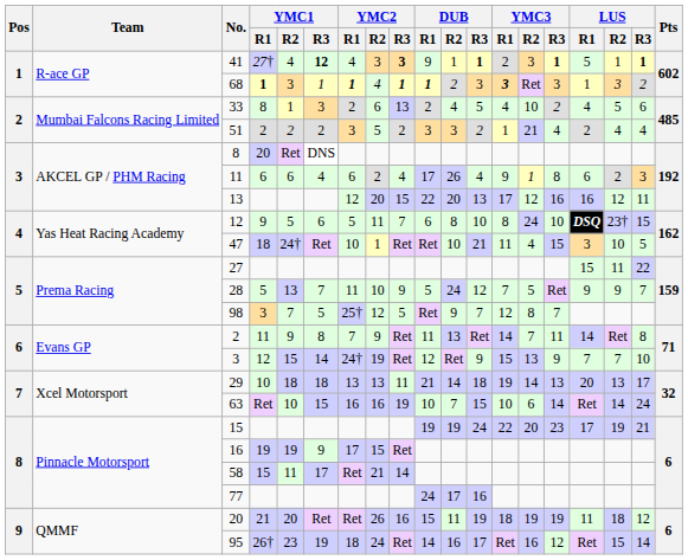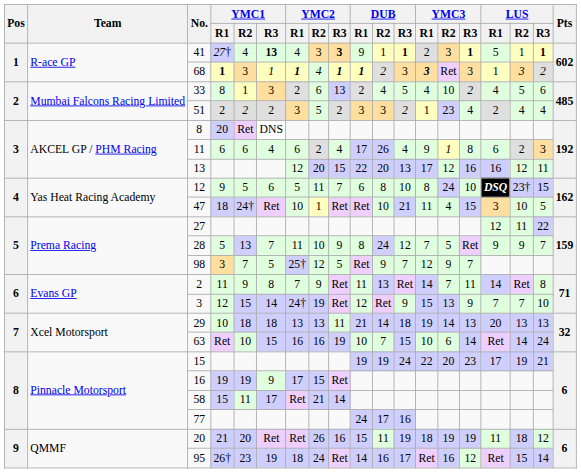 <table class="wikitable" style="font-size:85%; text-align:center">
 <tr>
 <th rowspan=2>Pos</th>
 <th rowspan=2>Team</th>
 <th rowspan=2>No.</th>
 <th colspan=3><a href='#'>YMC1</a><br></th>
 <th colspan=3><a href='#'>YMC2</a><br></th>
 <th colspan=3><a href='#'>DUB</a><br></th>
 <th colspan=3><a href='#'>YMC3</a><br></th>
 <th colspan=3><a href='#'>LUS</a><br></th>
 <th rowspan=2>Pts</th>
 </tr>
 <tr>
 <th>R1</th>
 <th>R2</th>
 <th>R3</th>
 <th>R1</th>
 <th>R2</th>
 <th>R3</th>
 <th>R1</th>
 <th>R2</th>
 <th>R3</th>
 <th>R1</th>
 <th>R2</th>
 <th>R3</th>
 <th>R1</th>
 <th>R2</th>
 <th>R3</th>
 </tr>
 <tr>
 <th rowspan=2>1</th>
 <td rowspan=2 style="text-align:left"> <a href='#'>R-ace GP</a></td>
 <td>41</td>
 <td style="background:#CFCFFF"><em>27</em>†</td>
 <td style="background:#DFFFDF">4</td>
-<td style="background:#DFFFDF"><strong>12</strong></td>
+<td style="background:#DFFFDF"><strong>13</strong></td>
 <td style="background:#DFFFDF">4</td>
 <td style="background:#FFDF9F">3</td>
 <td style="background:#FFDF9F"><strong>3</strong></td>
 <td style="background:#DFFFDF">9</td>
 <td style="background:#FFFFBF">1</td>
 <td style="background:#FFFFBF"><strong>1</strong></td>
 <td style="background:#DFDFDF">2</td>
 <td style="background:#FFDF9F">3</td>
 <td style="background:#FFFFBF"><strong>1</strong></td>
 <td style="background:#DFFFDF">5</td>
 <td style="background:#FFFFBF">1</td>
 <td style="background:#FFFFBF"><strong>1</strong></td>
 <th rowspan=2>602</th>
 </tr>
 <tr>
 <td>68</td>
 <td style="background:#FFFFBF"><strong>1</strong></td>
 <td style="background:#FFDF9F">3</td>
 <td style="background:#FFFFBF"><em>1</em></td>
 <td style="background:#FFFFBF"><strong><em>1</em></strong></td>
 <td style="background:#DFFFDF"><em>4</em></td>
 <td style="background:#FFFFBF"><strong><em>1</em></strong></td>
 <td style="background:#FFFFBF"><strong><em>1</em></strong></td>
 <td style="background:#DFDFDF"><em>2</em></td>
 <td style="background:#FFDF9F">3</td>
 <td style="background:#FFDF9F"><strong><em>3</em></strong></td>
 <td style="background:#EFCFFF">Ret</td>
 <td style="background:#FFDF9F">3</td>
 <td style="background:#FFFFBF">1</td>
 <td style="background:#FFDF9F"><em>3</em></td>
 <td style="background:#DFDFDF"><em>2</em></td>
 </tr>
 <tr>
 <th rowspan=2>2</th>
 <td rowspan=2 style="text-align:left"> <a href='#'>Mumbai Falcons Racing Limited</a></td>
 <td>33</td>
 <td style="background:#DFFFDF">8</td>
 <td style="background:#FFFFBF">1</td>
 <td style="background:#FFDF9F">3</td>
 <td style="background:#DFDFDF">2</td>
 <td style="background:#DFFFDF">6</td>
 <td style="background:#CFCFFF">13</td>
 <td style="background:#DFDFDF">2</td>
 <td style="background:#DFFFDF">4</td>
 <td style="background:#DFFFDF">5</td>
 <td style="background:#DFFFDF">4</td>
 <td style="background:#DFFFDF">10</td>
 <td style="background:#DFDFDF"><em>2</em></td>
 <td style="background:#DFFFDF">4</td>
 <td style="background:#DFFFDF">5</td>
 <td style="background:#DFFFDF">6</td>
 <th rowspan=2>485</th>
 </tr>
 <tr>
 <td>51</td>
 <td style="background:#DFDFDF">2</td>
 <td style="background:#DFDFDF"><em>2</em></td>
 <td style="background:#DFDFDF">2</td>
 <td style="background:#FFDF9F">3</td>
 <td style="background:#DFFFDF">5</td>
 <td style="background:#DFDFDF">2</td>
 <td style="background:#FFDF9F">3</td>
 <td style="background:#FFDF9F">3</td>
 <td style="background:#DFDFDF"><em>2</em></td>
 <td style="background:#FFFFBF">1</td>
-<td style="background:#CFCFFF">21</td>
+<td style="background:#CFCFFF">23</td>
 <td style="background:#DFFFDF">4</td>
 <td style="background:#DFDFDF">2</td>
 <td style="background:#DFFFDF">4</td>
 <td style="background:#DFFFDF">4</td>
 </tr>
 <tr>
 <th rowspan=3>3</th>
 <td rowspan=3 style="text-align:left"> AKCEL GP / <a href='#'>PHM Racing</a></td>
 <td>8</td>
 <td style="background:#CFCFFF">20</td>
 <td style="background:#EFCFFF">Ret</td>
 <td style="background:#FFFFFF">DNS</td>
 <td></td>
 <td></td>
 <td></td>
 <td></td>
 <td></td>
 <td></td>
 <td></td>
 <td></td>
 <td></td>
 <td></td>
 <td></td>
 <td></td>
 <th rowspan=3>192</th>
 </tr>
 <tr>
 <td>11</td>
 <td style="background:#DFFFDF">6</td>
 <td style="background:#DFFFDF">6</td>
 <td style="background:#DFFFDF">4</td>
 <td style="background:#DFFFDF">6</td>
 <td style="background:#DFDFDF">2</td>
 <td style="background:#DFFFDF">4</td>
 <td style="background:#CFCFFF">17</td>
 <td style="background:#CFCFFF">26</td>
 <td style="background:#DFFFDF">4</td>
 <td style="background:#DFFFDF">9</td>
 <td style="background:#FFFFBF"><em>1</em></td>
 <td style="background:#DFFFDF">8</td>
 <td style="background:#DFFFDF">6</td>
 <td style="background:#DFDFDF">2</td>
 <td style="background:#FFDF9F">3</td>
 </tr>
 <tr>
 <td>13</td>
 <td></td>
 <td></td>
 <td></td>
 <td style="background:#DFFFDF">12</td>
 <td style="background:#CFCFFF">20</td>
 <td style="background:#CFCFFF">15</td>
 <td style="background:#CFCFFF">22</td>
 <td style="background:#CFCFFF">20</td>
 <td style="background:#CFCFFF">13</td>
 <td style="background:#CFCFFF">17</td>
 <td style="background:#DFFFDF">12</td>
 <td style="background:#CFCFFF">16</td>
 <td style="background:#CFCFFF">16</td>
 <td style="background:#DFFFDF">12</td>
 <td style="background:#DFFFDF">11</td>
 </tr>
 <tr>
 <th rowspan=2>4</th>
 <td rowspan=2 style="text-align:left"> Yas Heat Racing Academy</td>
 <td>12</td>
 <td style="background:#DFFFDF">9</td>
 <td style="background:#DFFFDF">5</td>
 <td style="background:#DFFFDF">6</td>
 <td style="background:#DFFFDF">5</td>
 <td style="background:#DFFFDF">11</td>
 <td style="background:#DFFFDF">7</td>
 <td style="background:#DFFFDF">6</td>
 <td style="background:#DFFFDF">8</td>
 <td style="background:#DFFFDF">10</td>
 <td style="background:#DFFFDF">8</td>
 <td style="background:#CFCFFF">24</td>
 <td style="background:#DFFFDF">10</td>
 <td style="background:#000000;color:white"><strong><em>DSQ</em></strong></td>
 <td style="background:#CFCFFF">23†</td>
 <td style="background:#CFCFFF">15</td>
 <th rowspan=2>162</th>
 </tr>
 <tr>
 <td>47</td>
 <td style="background:#CFCFFF">18</td>
 <td style="background:#CFCFFF">24†</td>
 <td style="background:#EFCFFF">Ret</td>
 <td style="background:#DFFFDF">10</td>
 <td style="background:#FFFFBF">1</td>
 <td style="background:#EFCFFF">Ret</td>
 <td style="background:#EFCFFF">Ret</td>
 <td style="background:#DFFFDF">10</td>
 <td style="background:#CFCFFF">21</td>
 <td style="background:#DFFFDF">11</td>
 <td style="background:#DFFFDF">4</td>
 <td style="background:#CFCFFF">15</td>
 <td style="background:#FFDF9F">3</td>
 <td style="background:#DFFFDF">10</td>
 <td style="background:#DFFFDF">5</td>
 </tr>
 <tr>
 <th rowspan=3>5</th>
 <td rowspan=3 style="text-align:left"> <a href='#'>Prema Racing</a></td>
 <td>27</td>
 <td></td>
 <td></td>
 <td></td>
 <td></td>
 <td></td>
 <td></td>
 <td></td>
 <td></td>
 <td></td>
 <td></td>
 <td></td>
 <td></td>
-<td style="background:#DFFFDF">15</td>
+<td style="background:#DFFFDF">12</td>
 <td style="background:#DFFFDF">11</td>
 <td style="background:#CFCFFF">22</td>
 <th rowspan=3>159</th>
 </tr>
 <tr>
 <td>28</td>
 <td style="background:#DFFFDF">5</td>
 <td style="background:#CFCFFF">13</td>
 <td style="background:#DFFFDF">7</td>
 <td style="background:#DFFFDF">11</td>
 <td style="background:#DFFFDF">10</td>
 <td style="background:#DFFFDF">9</td>
-<td style="background:#DFFFDF">5</td>
+<td style="background:#DFFFDF">8</td>
 <td style="background:#CFCFFF">24</td>
 <td style="background:#DFFFDF">12</td>
 <td style="background:#DFFFDF">7</td>
 <td style="background:#DFFFDF">5</td>
 <td style="background:#EFCFFF">Ret</td>
 <td style="background:#DFFFDF">9</td>
 <td style="background:#DFFFDF">9</td>
 <td style="background:#DFFFDF">7</td>
 </tr>
 <tr>
 <td>98</td>
 <td style="background:#FFDF9F">3</td>
 <td style="background:#DFFFDF">7</td>
 <td style="background:#DFFFDF">5</td>
 <td style="background:#CFCFFF">25†</td>
 <td style="background:#DFFFDF">12</td>
 <td style="background:#DFFFDF">5</td>
 <td style="background:#EFCFFF">Ret</td>
 <td style="background:#DFFFDF">9</td>
 <td style="background:#DFFFDF">7</td>
 <td style="background:#DFFFDF">12</td>
-<td style="background:#DFFFDF">8</td>
+<td style="background:#DFFFDF">9</td>
 <td style="background:#DFFFDF">7</td>
 <td></td>
 <td></td>
 <td></td>
 </tr>
 <tr>
 <th rowspan=2>6</th>
 <td rowspan=2 style="text-align:left"> <a href='#'>Evans GP</a></td>
 <td>2</td>
 <td style="background:#DFFFDF">11</td>
 <td style="background:#DFFFDF">9</td>
 <td style="background:#DFFFDF">8</td>
 <td style="background:#DFFFDF">7</td>
 <td style="background:#DFFFDF">9</td>
 <td style="background:#EFCFFF">Ret</td>
 <td style="background:#DFFFDF">11</td>
 <td style="background:#CFCFFF">13</td>
 <td style="background:#EFCFFF">Ret</td>
 <td style="background:#CFCFFF">14</td>
 <td style="background:#DFFFDF">7</td>
 <td style="background:#DFFFDF">11</td>
 <td style="background:#CFCFFF">14</td>
 <td style="background:#EFCFFF">Ret</td>
 <td style="background:#DFFFDF">8</td>
 <th rowspan=2>71</th>
 </tr>
 <tr>
 <td>3</td>
 <td style="background:#DFFFDF">12</td>
 <td style="background:#CFCFFF">15</td>
 <td style="background:#CFCFFF">14</td>
 <td style="background:#CFCFFF">24†</td>
 <td style="background:#CFCFFF">19</td>
 <td style="background:#EFCFFF">Ret</td>
 <td style="background:#DFFFDF">12</td>
 <td style="background:#EFCFFF">Ret</td>
 <td style="background:#DFFFDF">9</td>
 <td style="background:#CFCFFF">15</td>
 <td style="background:#CFCFFF">13</td>
 <td style="background:#DFFFDF">9</td>
 <td style="background:#DFFFDF">7</td>
 <td style="background:#DFFFDF">7</td>
 <td style="background:#DFFFDF">10</td>
 </tr>
 <tr>
 <th rowspan=2>7</th>
 <td rowspan=2 style="text-align:left"> Xcel Motorsport</td>
 <td>29</td>
 <td style="background:#DFFFDF">10</td>
 <td style="background:#CFCFFF">18</td>
 <td style="background:#CFCFFF">18</td>
 <td style="background:#CFCFFF">13</td>
 <td style="background:#CFCFFF">13</td>
 <td style="background:#DFFFDF">11</td>
 <td style="background:#CFCFFF">21</td>
 <td style="background:#CFCFFF">14</td>
 <td style="background:#CFCFFF">18</td>
 <td style="background:#CFCFFF">19</td>
 <td style="background:#CFCFFF">14</td>
 <td style="background:#CFCFFF">13</td>
 <td style="background:#CFCFFF">20</td>
 <td style="background:#CFCFFF">13</td>
-<td style="background:#CFCFFF">17</td>
+<td style="background:#CFCFFF">13</td>
 <th rowspan=2>32</th>
 </tr>
 <tr>
 <td>63</td>
 <td style="background:#EFCFFF">Ret</td>
 <td style="background:#DFFFDF">10</td>
 <td style="background:#CFCFFF">15</td>
 <td style="background:#CFCFFF">16</td>
 <td style="background:#CFCFFF">16</td>
 <td style="background:#CFCFFF">19</td>
 <td style="background:#DFFFDF">10</td>
 <td style="background:#DFFFDF">7</td>
 <td style="background:#CFCFFF">15</td>
 <td style="background:#DFFFDF">10</td>
 <td style="background:#DFFFDF">6</td>
 <td style="background:#CFCFFF">14</td>
 <td style="background:#EFCFFF">Ret</td>
 <td style="background:#CFCFFF">14</td>
 <td style="background:#CFCFFF">24</td>
 </tr>
 <tr>
 <th rowspan=4>8</th>
 <td rowspan=4 style="text-align:left"> <a href='#'>Pinnacle Motorsport</a></td>
 <td>15</td>
 <td></td>
 <td></td>
 <td></td>
 <td></td>
 <td></td>
 <td></td>
 <td style="background:#CFCFFF">19</td>
 <td style="background:#CFCFFF">19</td>
 <td style="background:#CFCFFF">24</td>
 <td style="background:#CFCFFF">22</td>
 <td style="background:#CFCFFF">20</td>
 <td style="background:#CFCFFF">23</td>
 <td style="background:#CFCFFF">17</td>
 <td style="background:#CFCFFF">19</td>
 <td style="background:#CFCFFF">21</td>
 <th rowspan=4>6</th>
 </tr>
 <tr>
 <td>16</td>
 <td style="background:#CFCFFF">19</td>
 <td style="background:#CFCFFF">19</td>
 <td style="background:#DFFFDF">9</td>
 <td style="background:#CFCFFF">17</td>
 <td style="background:#CFCFFF">15</td>
 <td style="background:#EFCFFF">Ret</td>
 <td></td>
 <td></td>
 <td></td>
 <td></td>
 <td></td>
 <td></td>
 <td></td>
 <td></td>
 <td></td>
 </tr>
 <tr>
 <td>58</td>
 <td style="background:#CFCFFF">15</td>
 <td style="background:#DFFFDF">11</td>
 <td style="background:#CFCFFF">17</td>
 <td style="background:#EFCFFF">Ret</td>
 <td style="background:#CFCFFF">21</td>
 <td style="background:#CFCFFF">14</td>
 <td></td>
 <td></td>
 <td></td>
 <td></td>
 <td></td>
 <td></td>
 <td></td>
 <td></td>
 <td></td>
 </tr>
 <tr>
 <td>77</td>
 <td></td>
 <td></td>
 <td></td>
 <td></td>
 <td></td>
 <td></td>
 <td style="background:#CFCFFF">24</td>
 <td style="background:#CFCFFF">17</td>
 <td style="background:#CFCFFF">16</td>
 <td></td>
 <td></td>
 <td></td>
 <td></td>
 <td></td>
 <td></td>
 </tr>
 <tr>
 <th rowspan=2>9</th>
 <td rowspan=2 style="text-align:left"> QMMF</td>
 <td>20</td>
 <td style="background:#CFCFFF">21</td>
 <td style="background:#CFCFFF">20</td>
 <td style="background:#EFCFFF">Ret</td>
 <td style="background:#EFCFFF">Ret</td>
 <td style="background:#CFCFFF">26</td>
 <td style="background:#CFCFFF">16</td>
 <td style="background:#CFCFFF">15</td>
 <td style="background:#DFFFDF">11</td>
 <td style="background:#CFCFFF">19</td>
 <td style="background:#CFCFFF">18</td>
 <td style="background:#CFCFFF">19</td>
 <td style="background:#CFCFFF">19</td>
 <td style="background:#DFFFDF">11</td>
 <td style="background:#CFCFFF">18</td>
 <td style="background:#DFFFDF">12</td>
 <th rowspan=2>6</th>
 </tr>
 <tr>
 <td>95</td>
 <td style="background:#CFCFFF">26†</td>
 <td style="background:#CFCFFF">23</td>
 <td style="background:#CFCFFF">19</td>
 <td style="background:#CFCFFF">18</td>
 <td style="background:#CFCFFF">24</td>
 <td style="background:#EFCFFF">Ret</td>
 <td style="background:#CFCFFF">14</td>
 <td style="background:#CFCFFF">16</td>
 <td style="background:#CFCFFF">17</td>
 <td style="background:#EFCFFF">Ret</td>
 <td style="background:#CFCFFF">16</td>
 <td style="background:#DFFFDF">12</td>
 <td style="background:#EFCFFF">Ret</td>
 <td style="background:#CFCFFF">15</td>
 <td style="background:#CFCFFF">14</td>
 </tr>
 </table>
